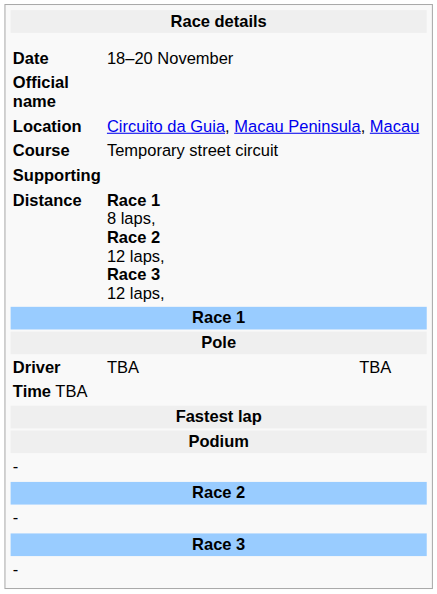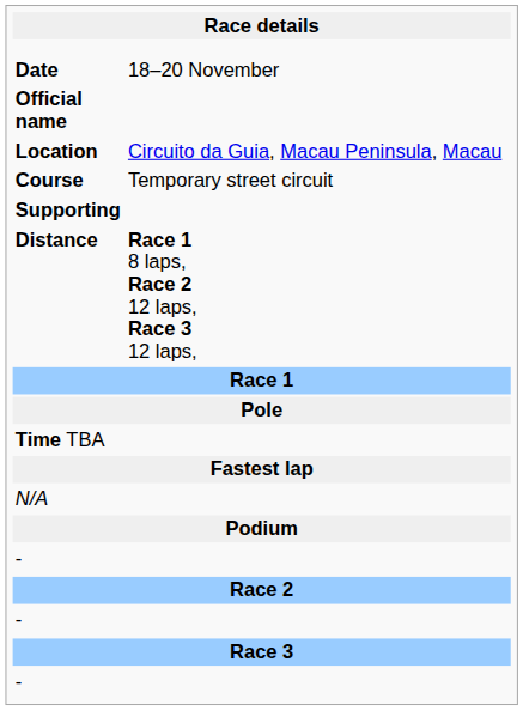 <table class="infobox" align="right" cellpadding="2" style="float:right; width: 26em; ">
 <tr>
 <th colspan="3" bgcolor="#efefef">Race details</th>
 </tr>
 <tr>
 <td colspan="3" style="text-align:center;"></td>
 </tr>
 <tr>
 <td colspan="3" style="text-align:center;"></td>
 </tr>
 <tr>
 <td style="width: 20%;"><strong>Date</strong></td>
 <td>18–20 November</td>
 </tr>
 <tr>
 <td><strong>Official name</strong></td>
 <td colspan=2></td>
 </tr>
 <tr>
 <td><strong>Location</strong></td>
 <td colspan=2><a href='#'>Circuito da Guia</a>, <a href='#'>Macau Peninsula</a>, <a href='#'>Macau</a></td>
 </tr>
 <tr>
 <td><strong>Course</strong></td>
 <td colspan=2>Temporary street circuit<br></td>
 </tr>
 <tr>
 <td><strong>Supporting</strong></td>
 <td colspan=2></td>
 </tr>
 <tr>
 <td><strong>Distance</strong></td>
 <td colspan=2><strong>Race 1</strong><br>8 laps, <br><strong>Race 2 </strong><br>12 laps, <br><strong>Race 3 </strong><br>12 laps, </td>
 </tr>
 <tr>
 <td colspan=3 style="text-align:center; background-color:#99ccff"><strong>Race 1</strong></td>
 </tr>
 <tr>
 <th colspan=3 bgcolor="#efefef">Pole</th>
 </tr>
 <tr>
-<td><strong>Driver</strong></td>
-<td> TBA</td>
-<td> TBA</td>
-</tr>
-<tr>
 <td><strong>Time</strong> TBA</td>
 </tr>
 <tr>
 <th colspan=3 bgcolor="#efefef">Fastest lap</th>
+</tr>
+<tr>
+<td><em>N/A</em></td>
+<td></td>
+<td></td>
 </tr>
 <tr>
 <th colspan=3 bgcolor="#efefef">Podium</th>
 </tr>
 <tr>
 <td colspan=3>-</td>
 </tr>
 <tr>
 </tr>
 <tr>
 <td colspan=3 style="text-align:center; background-color:#99ccff"><strong>Race 2</strong></td>
 </tr>
 <tr>
 <td colspan=3>-</td>
 </tr>
 <tr>
 </tr>
 <tr>
 <td colspan=3 style="text-align:center; background-color:#99ccff"><strong>Race 3</strong></td>
 </tr>
 <tr>
 <td colspan=3>-</td>
 </tr>
 <tr>
 </tr>
 </table>
